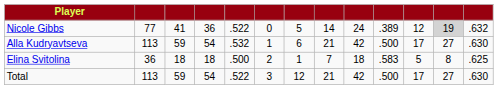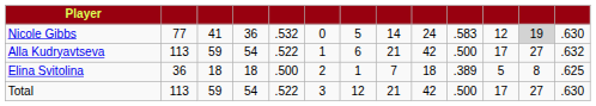 <table class="wikitable" style="text-align:center">
 <tr>
 <th style="background:#98000F; color:#DDFF55" width="200px">Player</th>
 <th style="background:#98000F; color:#DDFF55" width="40px"></th>
 <th style="background:#98000F; color:#DDFF55" width="40px"></th>
 <th style="background:#98000F; color:#DDFF55" width="40px"></th>
 <th style="background:#98000F; color:#DDFF55" width="40px"></th>
 <th style="background:#98000F; color:#DDFF55" width="40px"></th>
 <th style="background:#98000F; color:#DDFF55" width="40px"></th>
 <th style="background:#98000F; color:#DDFF55" width="40px"></th>
 <th style="background:#98000F; color:#DDFF55" width="40px"></th>
 <th style="background:#98000F; color:#DDFF55" width="40px"></th>
 <th style="background:#98000F; color:#DDFF55" width="40px"></th>
 <th style="background:#98000F; color:#DDFF55" width="40px"></th>
 <th style="background:#98000F; color:#DDFF55" width="40px"></th>
 </tr>
 <tr>
 <td style="text-align:left"><a href='#'>Nicole Gibbs</a></td>
 <td>77</td>
 <td>41</td>
 <td>36</td>
-<td>.522</td>
+<td>.532</td>
 <td>0</td>
 <td>5</td>
 <td>14</td>
 <td>24</td>
-<td>.389</td>
+<td>.583</td>
 <td>12</td>
 <td style="background: lightgrey;">19</td>
-<td>.632</td>
+<td>.630</td>
 </tr>
 <tr>
 <td style="text-align:left"><a href='#'>Alla Kudryavtseva</a></td>
 <td>113</td>
 <td>59</td>
 <td>54</td>
-<td>.532</td>
+<td>.522</td>
 <td>1</td>
 <td>6</td>
 <td>21</td>
 <td>42</td>
 <td>.500</td>
 <td>17</td>
 <td>27</td>
-<td>.630</td>
+<td>.632</td>
 </tr>
 <tr>
 <td style="text-align:left"><a href='#'>Elina Svitolina</a></td>
 <td>36</td>
 <td>18</td>
 <td>18</td>
 <td>.500</td>
 <td>2</td>
 <td>1</td>
 <td>7</td>
 <td>18</td>
-<td>.583</td>
+<td>.389</td>
 <td>5</td>
 <td>8</td>
 <td>.625</td>
 </tr>
 <tr>
 <td style="text-align:left">Total</td>
 <td>113</td>
 <td>59</td>
 <td>54</td>
 <td>.522</td>
 <td>3</td>
 <td>12</td>
 <td>21</td>
 <td>42</td>
 <td>.500</td>
 <td>17</td>
 <td>27</td>
 <td>.630</td>
 </tr>
 </table>
